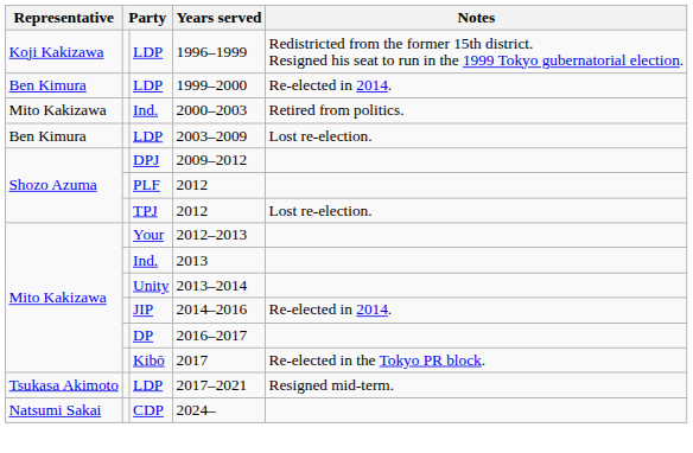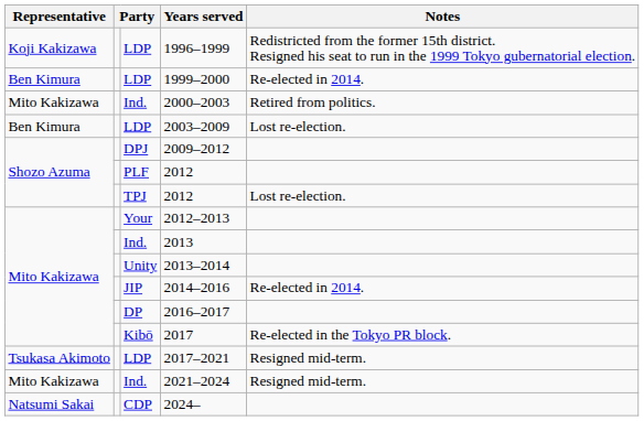 <table class="wikitable">
 <tr>
 <th>Representative</th>
 <th colspan="2">Party</th>
 <th>Years served</th>
 <th>Notes</th>
 </tr>
 <tr>
 <td><a href='#'>Koji Kakizawa</a></td>
 <td></td>
 <td><a href='#'>LDP</a></td>
 <td>1996–1999</td>
 <td>Redistricted from the former 15th district.<br>Resigned his seat to run in the <a href='#'>1999 Tokyo gubernatorial election</a>.</td>
 </tr>
 <tr>
 <td><a href='#'>Ben Kimura</a></td>
 <td></td>
 <td><a href='#'>LDP</a></td>
 <td>1999–2000</td>
 <td>Re-elected in <a href='#'>2014</a>.</td>
 </tr>
 <tr>
 <td>Mito Kakizawa</td>
 <td></td>
 <td><a href='#'>Ind.</a></td>
 <td>2000–2003</td>
 <td>Retired from politics.</td>
 </tr>
 <tr>
 <td>Ben Kimura</td>
 <td></td>
 <td><a href='#'>LDP</a></td>
 <td>2003–2009</td>
 <td>Lost re-election.</td>
 </tr>
 <tr>
 <td rowspan="3"><a href='#'>Shozo Azuma</a></td>
 <td></td>
 <td><a href='#'>DPJ</a></td>
 <td>2009–2012</td>
 <td></td>
 </tr>
 <tr>
 <td></td>
 <td><a href='#'>PLF</a></td>
 <td>2012</td>
 <td></td>
 </tr>
 <tr>
 <td></td>
 <td><a href='#'>TPJ</a></td>
 <td>2012</td>
 <td>Lost re-election.</td>
 </tr>
 <tr>
 <td rowspan="6"><a href='#'>Mito Kakizawa</a></td>
 <td></td>
 <td><a href='#'>Your</a></td>
 <td>2012–2013</td>
 <td></td>
 </tr>
 <tr>
 <td></td>
 <td><a href='#'>Ind.</a></td>
 <td>2013</td>
 <td></td>
 </tr>
 <tr>
 <td></td>
 <td><a href='#'>Unity</a></td>
 <td>2013–2014</td>
 <td></td>
 </tr>
 <tr>
 <td></td>
 <td><a href='#'>JIP</a></td>
 <td>2014–2016</td>
 <td>Re-elected in <a href='#'>2014</a>.</td>
 </tr>
 <tr>
 <td></td>
 <td><a href='#'>DP</a></td>
 <td>2016–2017</td>
 <td></td>
 </tr>
 <tr>
 <td></td>
 <td><a href='#'>Kibō</a></td>
 <td>2017</td>
 <td>Re-elected in the <a href='#'>Tokyo PR block</a>.</td>
 </tr>
 <tr>
 <td><a href='#'>Tsukasa Akimoto</a></td>
 <td></td>
 <td><a href='#'>LDP</a></td>
 <td>2017–2021</td>
 <td>Resigned mid-term.</td>
 </tr>
 <tr>
+<td>Mito Kakizawa</td>
+<td></td>
+<td><a href='#'>Ind.</a></td>
+<td>2021–2024</td>
+<td>Resigned mid-term.</td>
+</tr>
+<tr>
 <td><a href='#'>Natsumi Sakai</a></td>
 <td></td>
 <td><a href='#'>CDP</a></td>
 <td>2024–</td>
 <td></td>
 </tr>
 </table>
